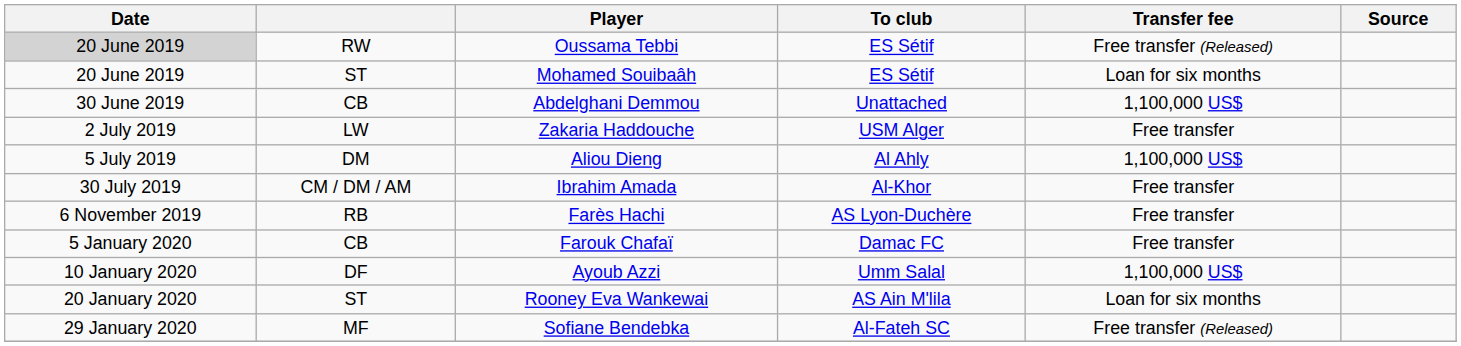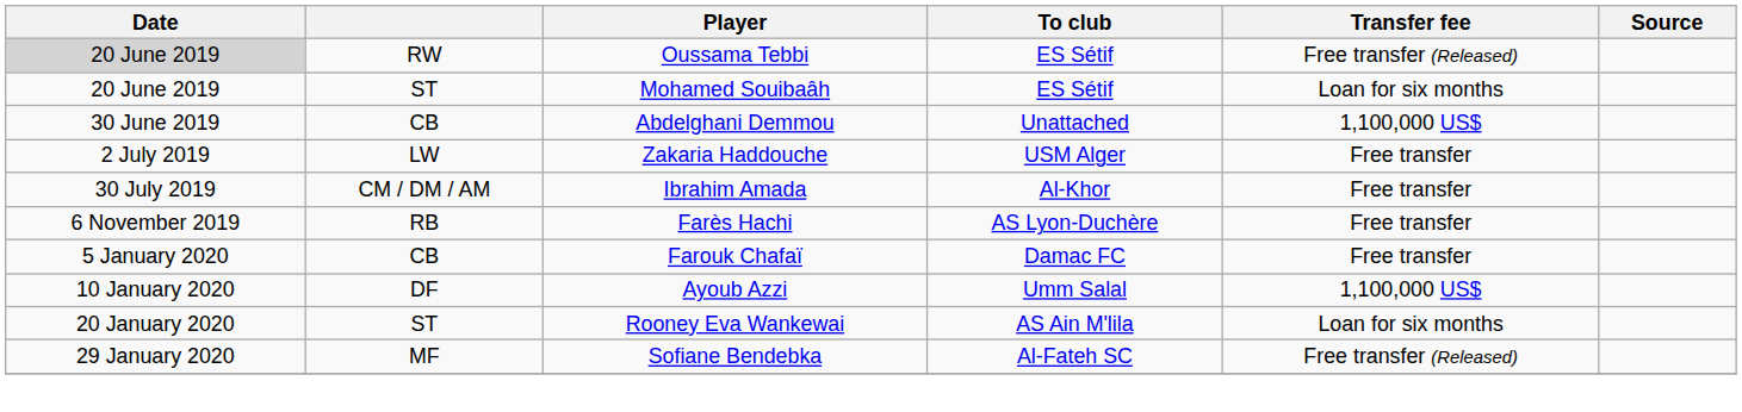 <table class="wikitable sortable" style="width:70%; text-align:center; font-size:85%; text-align:centre;">
 <tr>
 <th>Date</th>
 <th></th>
 <th>Player</th>
 <th>To club</th>
 <th>Transfer fee</th>
 <th>Source</th>
 </tr>
 <tr>
 <td style="background: lightgrey;">20 June 2019</td>
 <td>RW</td>
 <td> <a href='#'>Oussama Tebbi</a></td>
 <td><a href='#'>ES Sétif</a></td>
 <td>Free transfer <small><em>(Released)</em></small></td>
 <td></td>
 </tr>
 <tr>
 <td>20 June 2019</td>
 <td>ST</td>
 <td> <a href='#'>Mohamed Souibaâh</a></td>
 <td><a href='#'>ES Sétif</a></td>
 <td>Loan for six months</td>
 <td></td>
 </tr>
 <tr>
 <td>30 June 2019</td>
 <td>CB</td>
 <td> <a href='#'>Abdelghani Demmou</a></td>
 <td><a href='#'>Unattached</a></td>
 <td>1,100,000 <a href='#'>US$</a></td>
 <td></td>
 </tr>
 <tr>
 <td>2 July 2019</td>
 <td>LW</td>
 <td> <a href='#'>Zakaria Haddouche</a></td>
 <td><a href='#'>USM Alger</a></td>
 <td>Free transfer</td>
-<td></td>
-</tr>
-<tr>
-<td>5 July 2019</td>
-<td>DM</td>
-<td> <a href='#'>Aliou Dieng</a></td>
-<td> <a href='#'>Al Ahly</a></td>
-<td>1,100,000 <a href='#'>US$</a></td>
 <td></td>
 </tr>
 <tr>
 <td>30 July 2019</td>
 <td>CM / DM / AM</td>
 <td> <a href='#'>Ibrahim Amada</a></td>
 <td> <a href='#'>Al-Khor</a></td>
 <td>Free transfer</td>
 <td></td>
 </tr>
 <tr>
 <td>6 November 2019</td>
 <td>RB</td>
 <td> <a href='#'>Farès Hachi</a></td>
 <td> <a href='#'>AS Lyon-Duchère</a></td>
 <td>Free transfer</td>
 <td></td>
 </tr>
 <tr>
 <td>5 January 2020</td>
 <td>CB</td>
 <td> <a href='#'>Farouk Chafaï</a></td>
 <td> <a href='#'>Damac FC</a></td>
 <td>Free transfer</td>
 <td></td>
 </tr>
 <tr>
 <td>10 January 2020</td>
 <td>DF</td>
 <td> <a href='#'>Ayoub Azzi</a></td>
 <td> <a href='#'>Umm Salal</a></td>
 <td>1,100,000 <a href='#'>US$</a></td>
 <td></td>
 </tr>
 <tr>
 <td>20 January 2020</td>
 <td>ST</td>
 <td> <a href='#'>Rooney Eva Wankewai</a></td>
 <td><a href='#'>AS Ain M'lila</a></td>
 <td>Loan for six months</td>
 <td></td>
 </tr>
 <tr>
 <td>29 January 2020</td>
 <td>MF</td>
 <td> <a href='#'>Sofiane Bendebka</a></td>
 <td> <a href='#'>Al-Fateh SC</a></td>
 <td>Free transfer <small><em>(Released)</em></small></td>
 <td></td>
 </tr>
 <tr>
 </tr>
 </table>
